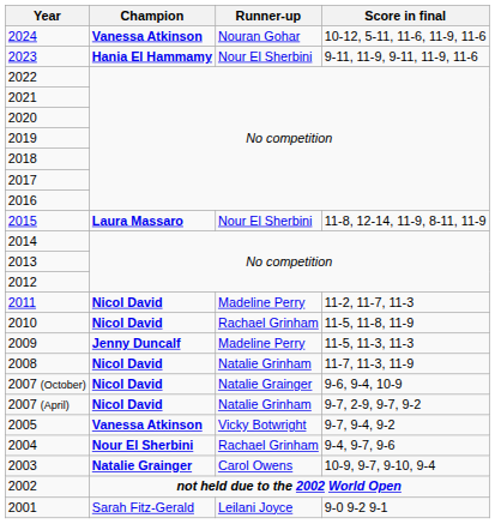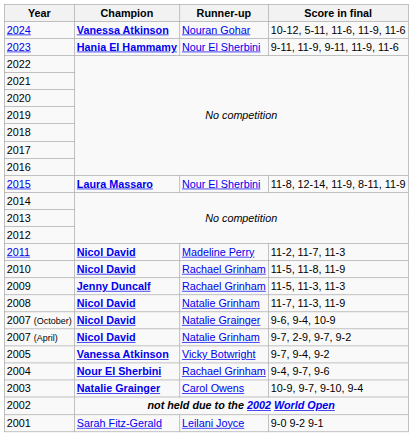 <table class="wikitable"style="font-size:95%;">
 <tr>
 <th>Year</th>
 <th>Champion</th>
 <th>Runner-up</th>
 <th>Score in final</th>
 </tr>
 <tr>
 <td><a href='#'>2024</a></td>
 <td> <strong><a href='#'>Vanessa Atkinson</a></strong></td>
 <td> <a href='#'>Nouran Gohar</a></td>
 <td>10-12, 5-11, 11-6, 11-9, 11-6</td>
 </tr>
 <tr>
 <td><a href='#'>2023</a></td>
 <td> <strong><a href='#'>Hania El Hammamy</a></strong></td>
 <td> <a href='#'>Nour El Sherbini</a></td>
 <td>9-11, 11-9, 9-11, 11-9, 11-6</td>
 </tr>
 <tr>
 <td>2022</td>
 <td rowspan=7 colspan=6 align="center"><em>No competition</em></td>
 </tr>
 <tr>
 <td>2021</td>
 </tr>
 <tr>
 <td>2020</td>
 </tr>
 <tr>
 <td>2019</td>
 </tr>
 <tr>
 <td>2018</td>
 </tr>
 <tr>
 <td>2017</td>
 </tr>
 <tr>
 <td>2016</td>
 </tr>
 <tr>
 <td><a href='#'>2015</a></td>
 <td> <strong><a href='#'>Laura Massaro</a></strong></td>
 <td> <a href='#'>Nour El Sherbini</a></td>
 <td>11-8, 12-14, 11-9, 8-11, 11-9</td>
 </tr>
 <tr>
 <td>2014</td>
 <td rowspan=3 colspan=3 align="center"><em>No competition</em></td>
 </tr>
 <tr>
 <td>2013</td>
 </tr>
 <tr>
 <td>2012</td>
 </tr>
 <tr>
 <td><a href='#'>2011</a></td>
 <td> <strong><a href='#'>Nicol David</a></strong></td>
 <td> <a href='#'>Madeline Perry</a></td>
 <td>11-2, 11-7, 11-3</td>
 </tr>
 <tr>
 <td>2010</td>
 <td> <strong><a href='#'>Nicol David</a></strong></td>
 <td> <a href='#'>Rachael Grinham</a></td>
 <td>11-5, 11-8, 11-9</td>
 </tr>
 <tr>
 <td>2009</td>
 <td> <strong><a href='#'>Jenny Duncalf</a></strong></td>
-<td> <a href='#'>Madeline Perry</a></td>
+<td> <a href='#'>Rachael Grinham</a></td>
 <td>11-5, 11-3, 11-3</td>
 </tr>
 <tr>
 <td>2008</td>
 <td> <strong><a href='#'>Nicol David</a></strong></td>
 <td> <a href='#'>Natalie Grinham</a></td>
 <td>11-7, 11-3, 11-9</td>
 </tr>
 <tr>
 <td>2007 <small>(October)</small></td>
 <td> <strong><a href='#'>Nicol David</a></strong></td>
 <td> <a href='#'>Natalie Grainger</a></td>
 <td>9-6, 9-4, 10-9</td>
 </tr>
 <tr>
 <td>2007 <small>(April)</small></td>
 <td> <strong><a href='#'>Nicol David</a></strong></td>
 <td> <a href='#'>Natalie Grinham</a></td>
 <td>9-7, 2-9, 9-7, 9-2</td>
 </tr>
 <tr>
 <td>2005</td>
 <td> <strong><a href='#'>Vanessa Atkinson</a></strong></td>
 <td> <a href='#'>Vicky Botwright</a></td>
 <td>9-7, 9-4, 9-2</td>
 </tr>
 <tr>
 <td>2004</td>
 <td> <strong><a href='#'>Nour El Sherbini</a></strong></td>
 <td> <a href='#'>Rachael Grinham</a></td>
 <td>9-4, 9-7, 9-6</td>
 </tr>
 <tr>
 <td>2003</td>
 <td> <strong><a href='#'>Natalie Grainger</a></strong></td>
 <td> <a href='#'>Carol Owens</a></td>
 <td>10-9, 9-7, 9-10, 9-4</td>
 </tr>
 <tr>
 <td>2002</td>
 <td rowspan=1 colspan=3 align="center"><strong><em>not held<strong> due to the <a href='#'>2002</a> <a href='#'>World Open</a><em></td>
 </tr>
 <tr>
 <td>2001</td>
 <td> </strong><a href='#'>Sarah Fitz-Gerald</a><strong></td>
 <td> <a href='#'>Leilani Joyce</a></td>
 <td>9-0 9-2 9-1</td>
 </tr>
 </table>
